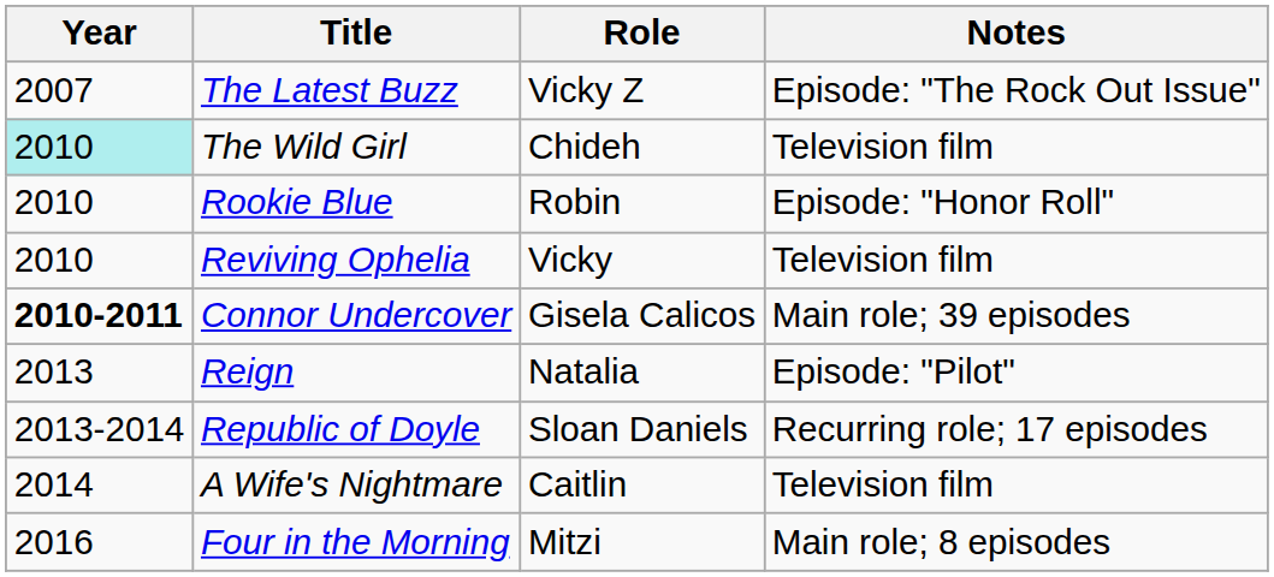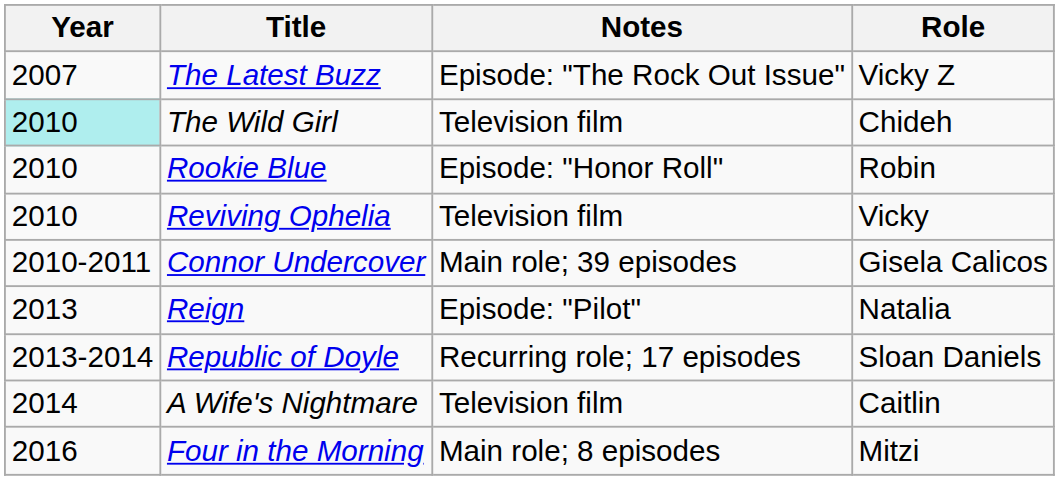 <table class="wikitable sortable">
 <tr>
 <th>Year</th>
 <th>Title</th>
+<th class="unsortable">Notes</th>
 <th>Role</th>
-<th class="unsortable">Notes</th>
 </tr>
 <tr>
 <td>2007</td>
 <td data-sort-value="Latest Buzz, The"><em><a href='#'>The Latest Buzz</a></em></td>
+<td>Episode: "The Rock Out Issue"</td>
 <td>Vicky Z</td>
-<td>Episode: "The Rock Out Issue"</td>
 </tr>
 <tr>
 <td style="background: paleturquoise;">2010</td>
 <td data-sort-value="Wild Girl, The"><em>The Wild Girl</em></td>
+<td>Television film</td>
 <td>Chideh</td>
-<td>Television film</td>
 </tr>
 <tr>
 <td>2010</td>
 <td><em><a href='#'>Rookie Blue</a></em></td>
+<td>Episode: "Honor Roll"</td>
 <td>Robin</td>
-<td>Episode: "Honor Roll"</td>
 </tr>
 <tr>
 <td>2010</td>
 <td><em><a href='#'>Reviving Ophelia</a></em></td>
+<td>Television film</td>
 <td>Vicky</td>
-<td>Television film</td>
 </tr>
 <tr>
-<td><strong>2010-2011</strong></td>
+<td>2010-2011</td>
 <td><em><a href='#'>Connor Undercover</a></em></td>
+<td>Main role; 39 episodes</td>
 <td>Gisela Calicos</td>
-<td>Main role; 39 episodes</td>
 </tr>
 <tr>
 <td>2013</td>
 <td><em><a href='#'>Reign</a></em></td>
+<td>Episode: "Pilot"</td>
 <td>Natalia</td>
-<td>Episode: "Pilot"</td>
 </tr>
 <tr>
 <td>2013-2014</td>
 <td><em><a href='#'>Republic of Doyle</a></em></td>
+<td>Recurring role; 17 episodes</td>
 <td>Sloan Daniels</td>
-<td>Recurring role; 17 episodes</td>
 </tr>
 <tr>
 <td>2014</td>
 <td data-sort-value="Wife's Nightmare, A"><em>A Wife's Nightmare</em></td>
+<td>Television film</td>
 <td>Caitlin</td>
-<td>Television film</td>
 </tr>
 <tr>
 <td>2016</td>
 <td><em><a href='#'>Four in the Morning</a></em></td>
+<td>Main role; 8 episodes</td>
 <td>Mitzi</td>
-<td>Main role; 8 episodes</td>
 </tr>
 </table>
